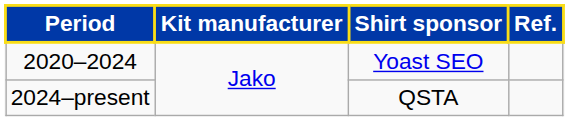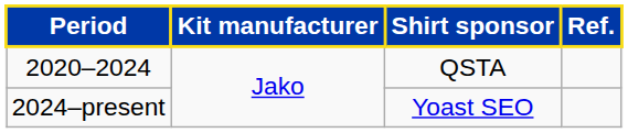 <table class="wikitable" style="text-align:center;">
 <tr>
 <th style="background:#0038a7; color:white; border:2px solid #f9dd17;">Period</th>
 <th style="background:#0038a7; color:white; border:2px solid #f9dd17;">Kit manufacturer</th>
 <th style="background:#0038a7; color:white; border:2px solid #f9dd17;">Shirt sponsor</th>
 <th style="background:#0038a7; color:white; border:2px solid #f9dd17;">Ref.</th>
 </tr>
 <tr>
 <td>2020–2024</td>
 <td rowspan="2"><a href='#'>Jako</a></td>
-<td><a href='#'>Yoast SEO</a></td>
+<td>QSTA</td>
 <td></td>
 </tr>
 <tr>
 <td>2024–present</td>
-<td>QSTA</td>
+<td><a href='#'>Yoast SEO</a></td>
 <td></td>
 </tr>
 </table>
